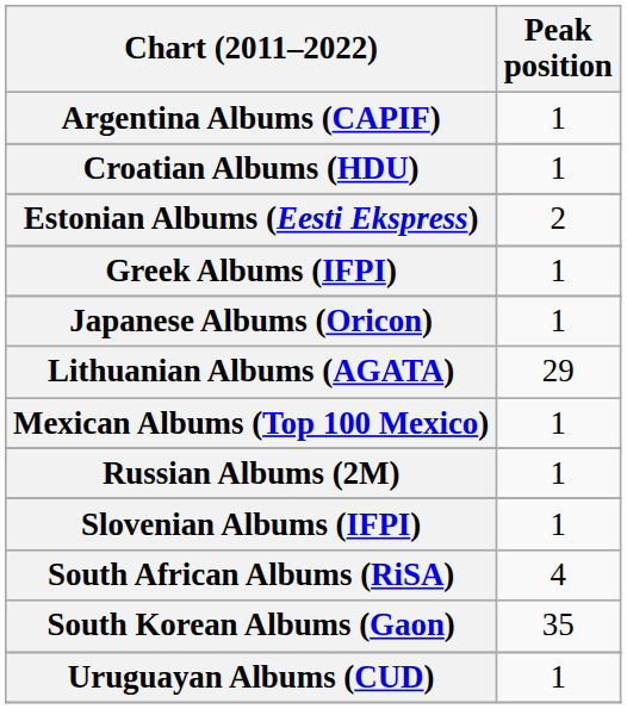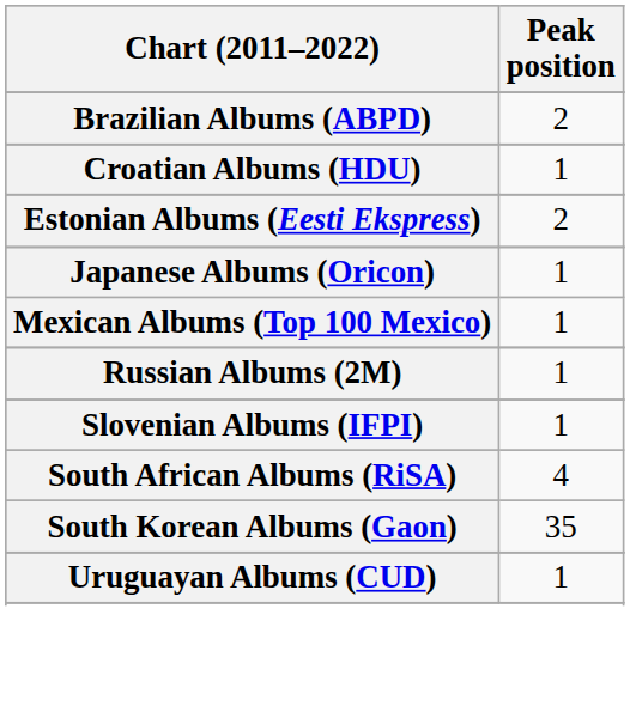 <table class="wikitable sortable plainrowheaders">
 <tr>
 <th scope="col">Chart (2011–2022)</th>
 <th scope="col">Peak<br>position</th>
-</tr>
-<tr>
-<th scope="row">Argentina Albums (<a href='#'>CAPIF</a>)</th>
-<td style="text-align:center;">1</td>
 </tr>
 <tr>
 </tr>
 <tr>
 </tr>
 <tr>
 </tr>
 <tr>
+</tr>
+<tr>
+<th scope="row">Brazilian Albums (<a href='#'>ABPD</a>)</th>
+<td style="text-align:center;">2</td>
 </tr>
 <tr>
 </tr>
 <tr>
 <th scope="row">Croatian Albums (<a href='#'>HDU</a>)</th>
 <td style="text-align:center;">1</td>
 </tr>
 <tr>
 </tr>
 <tr>
 </tr>
 <tr>
 </tr>
 <tr>
 <th scope="row">Estonian Albums (<em><a href='#'>Eesti Ekspress</a></em>)</th>
 <td style="text-align:center;">2</td>
 </tr>
 <tr>
 </tr>
 <tr>
 </tr>
 <tr>
 </tr>
 <tr>
-<th scope="row">Greek Albums (<a href='#'>IFPI</a>)</th>
-<td style="text-align:center;">1</td>
-</tr>
-<tr>
 </tr>
 <tr>
 </tr>
 <tr>
 </tr>
 <tr>
 <th scope="row">Japanese Albums (<a href='#'>Oricon</a>)</th>
 <td style="text-align:center;">1</td>
-</tr>
-<tr>
-<th scope="row">Lithuanian Albums (<a href='#'>AGATA</a>)</th>
-<td style="text-align:center;">29</td>
 </tr>
 <tr>
 <th scope="row">Mexican Albums (<a href='#'>Top 100 Mexico</a>)</th>
 <td style="text-align:center;">1</td>
 </tr>
 <tr>
 </tr>
 <tr>
 </tr>
 <tr>
 </tr>
 <tr>
 </tr>
 <tr>
 <th scope="row">Russian Albums (2M)</th>
 <td style="text-align:center;">1</td>
 </tr>
 <tr>
 </tr>
 <tr>
 <th scope="row">Slovenian Albums (<a href='#'>IFPI</a>)</th>
 <td style="text-align:center;">1</td>
 </tr>
 <tr>
 <th scope="row">South African Albums (<a href='#'>RiSA</a>)</th>
 <td style="text-align:center;">4</td>
 </tr>
 <tr>
 <th scope="row">South Korean Albums (<a href='#'>Gaon</a>)</th>
 <td style="text-align:center;">35</td>
 </tr>
 <tr>
 </tr>
 <tr>
 </tr>
 <tr>
 </tr>
 <tr>
 </tr>
 <tr>
 <th scope="row">Uruguayan Albums (<a href='#'>CUD</a>)</th>
 <td style="text-align:center;">1</td>
 </tr>
 <tr>
 </tr>
 <tr>
 </tr>
 </table>
